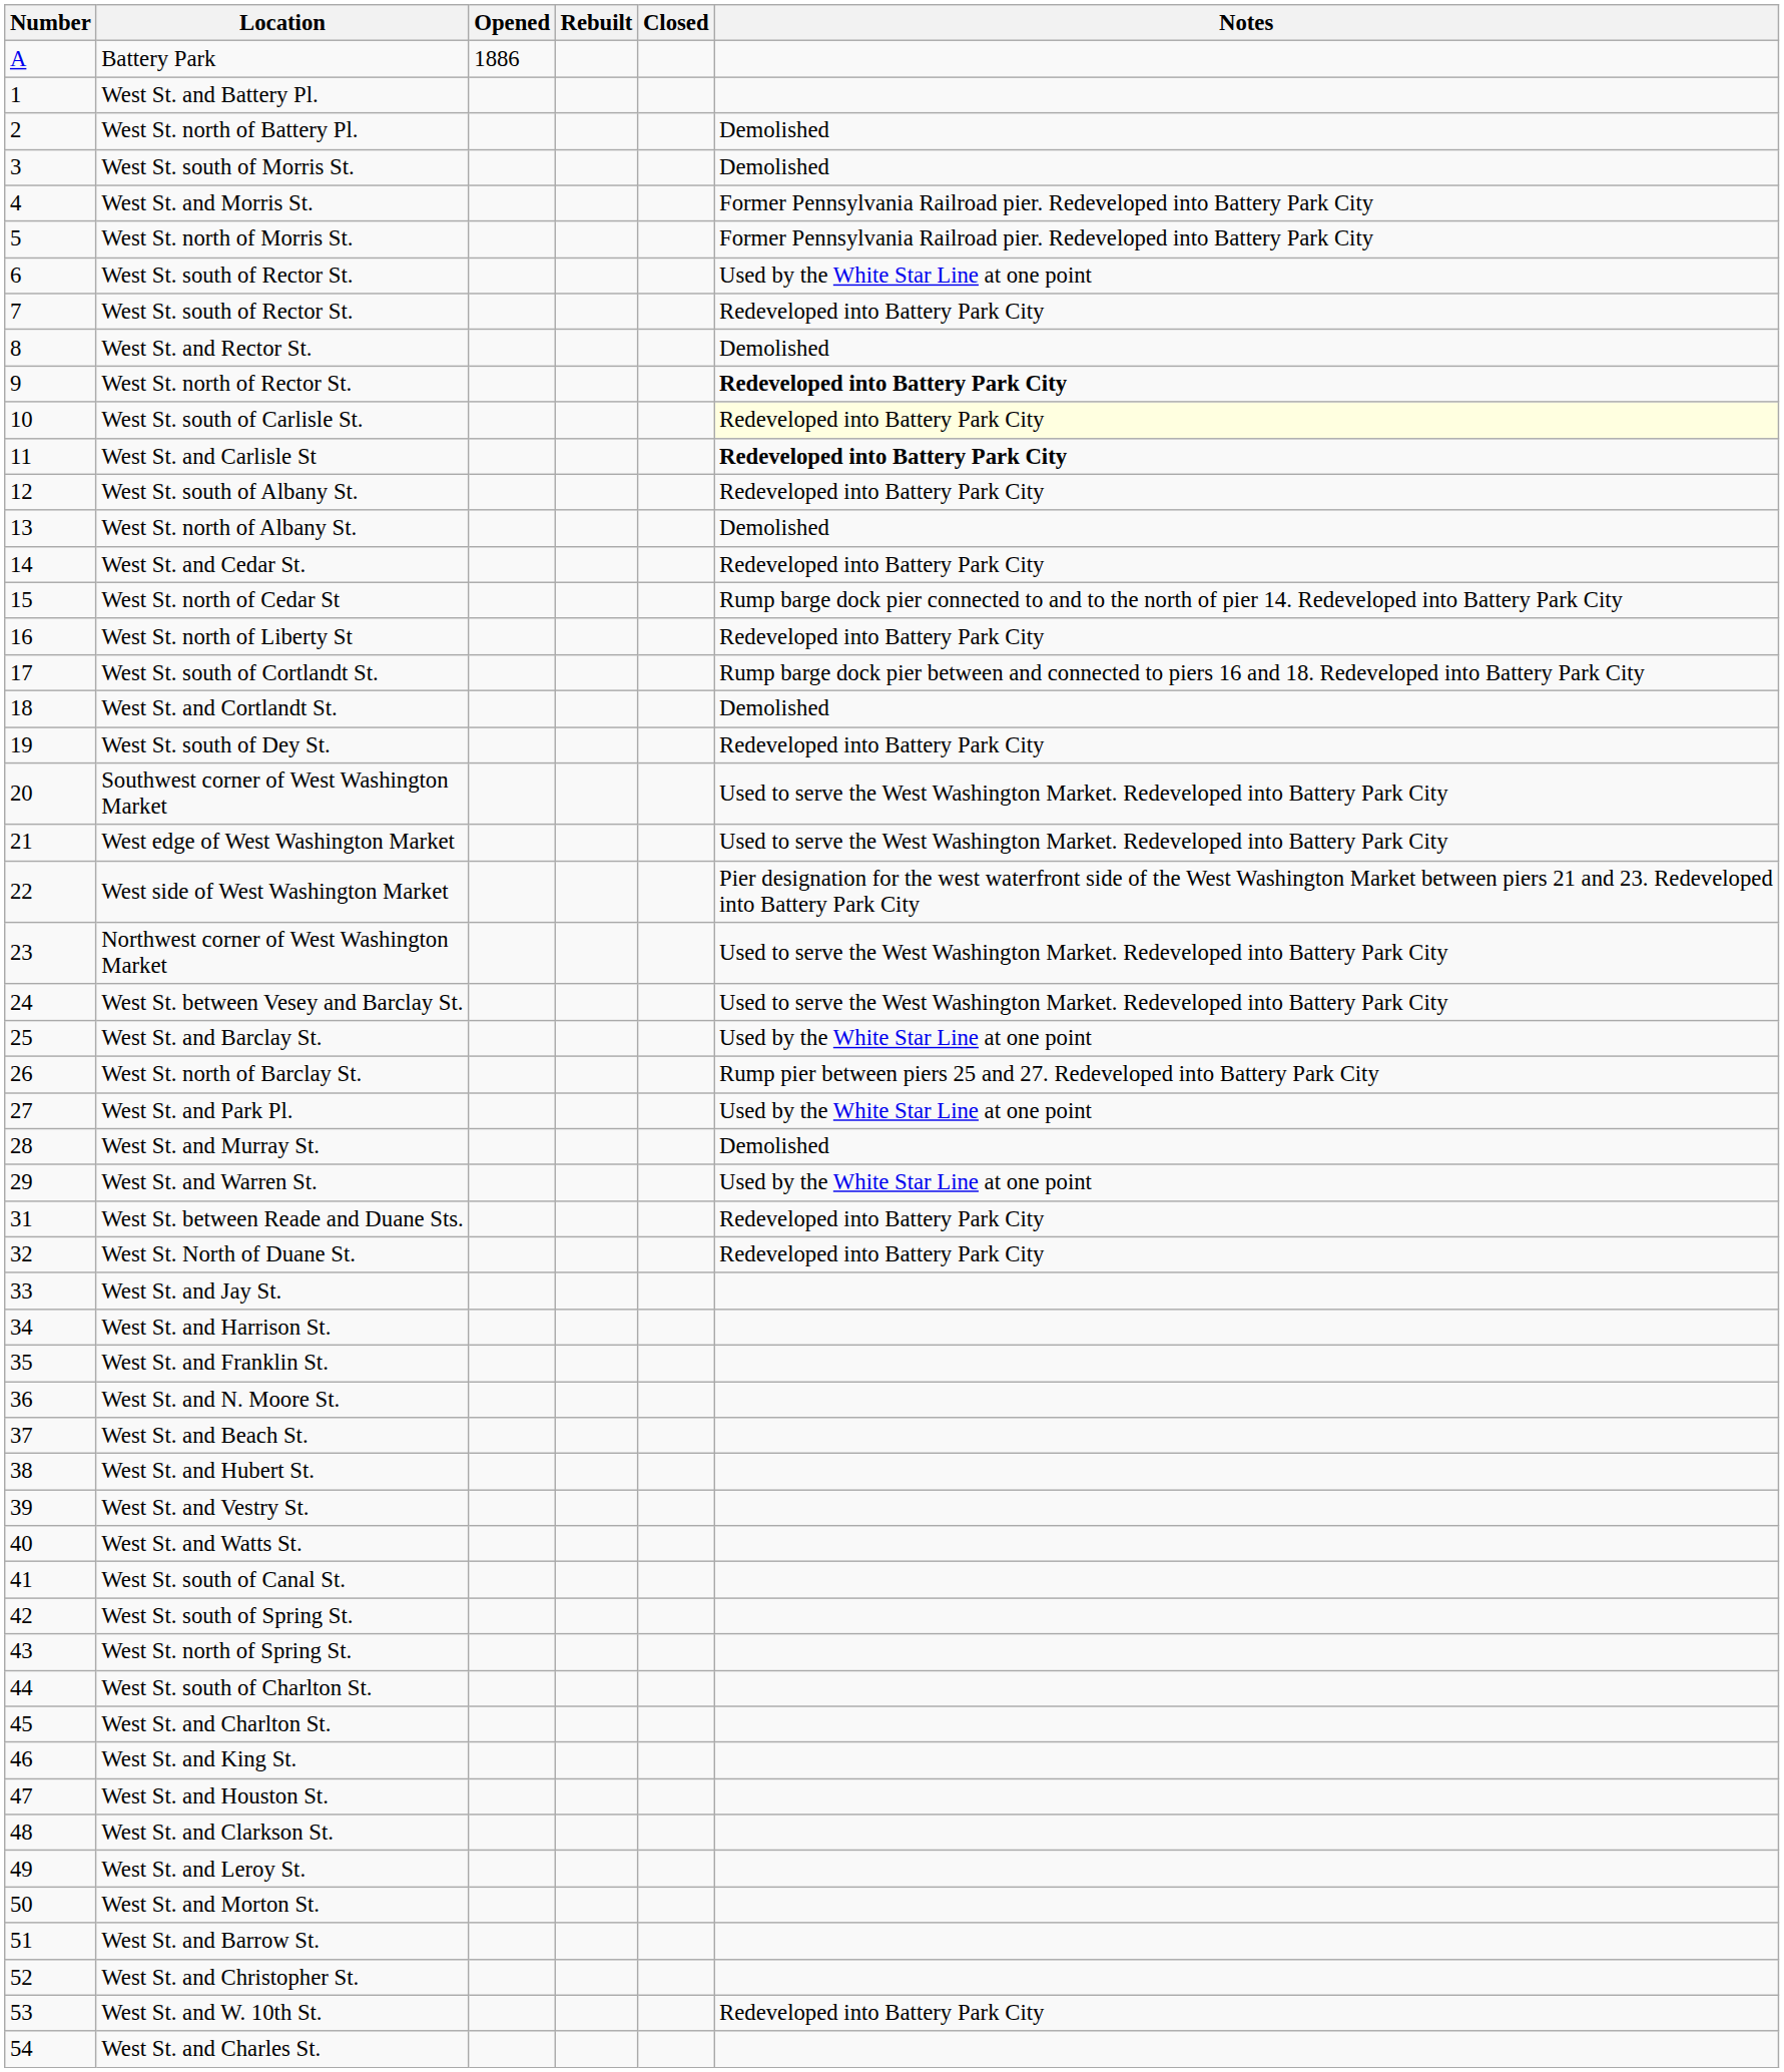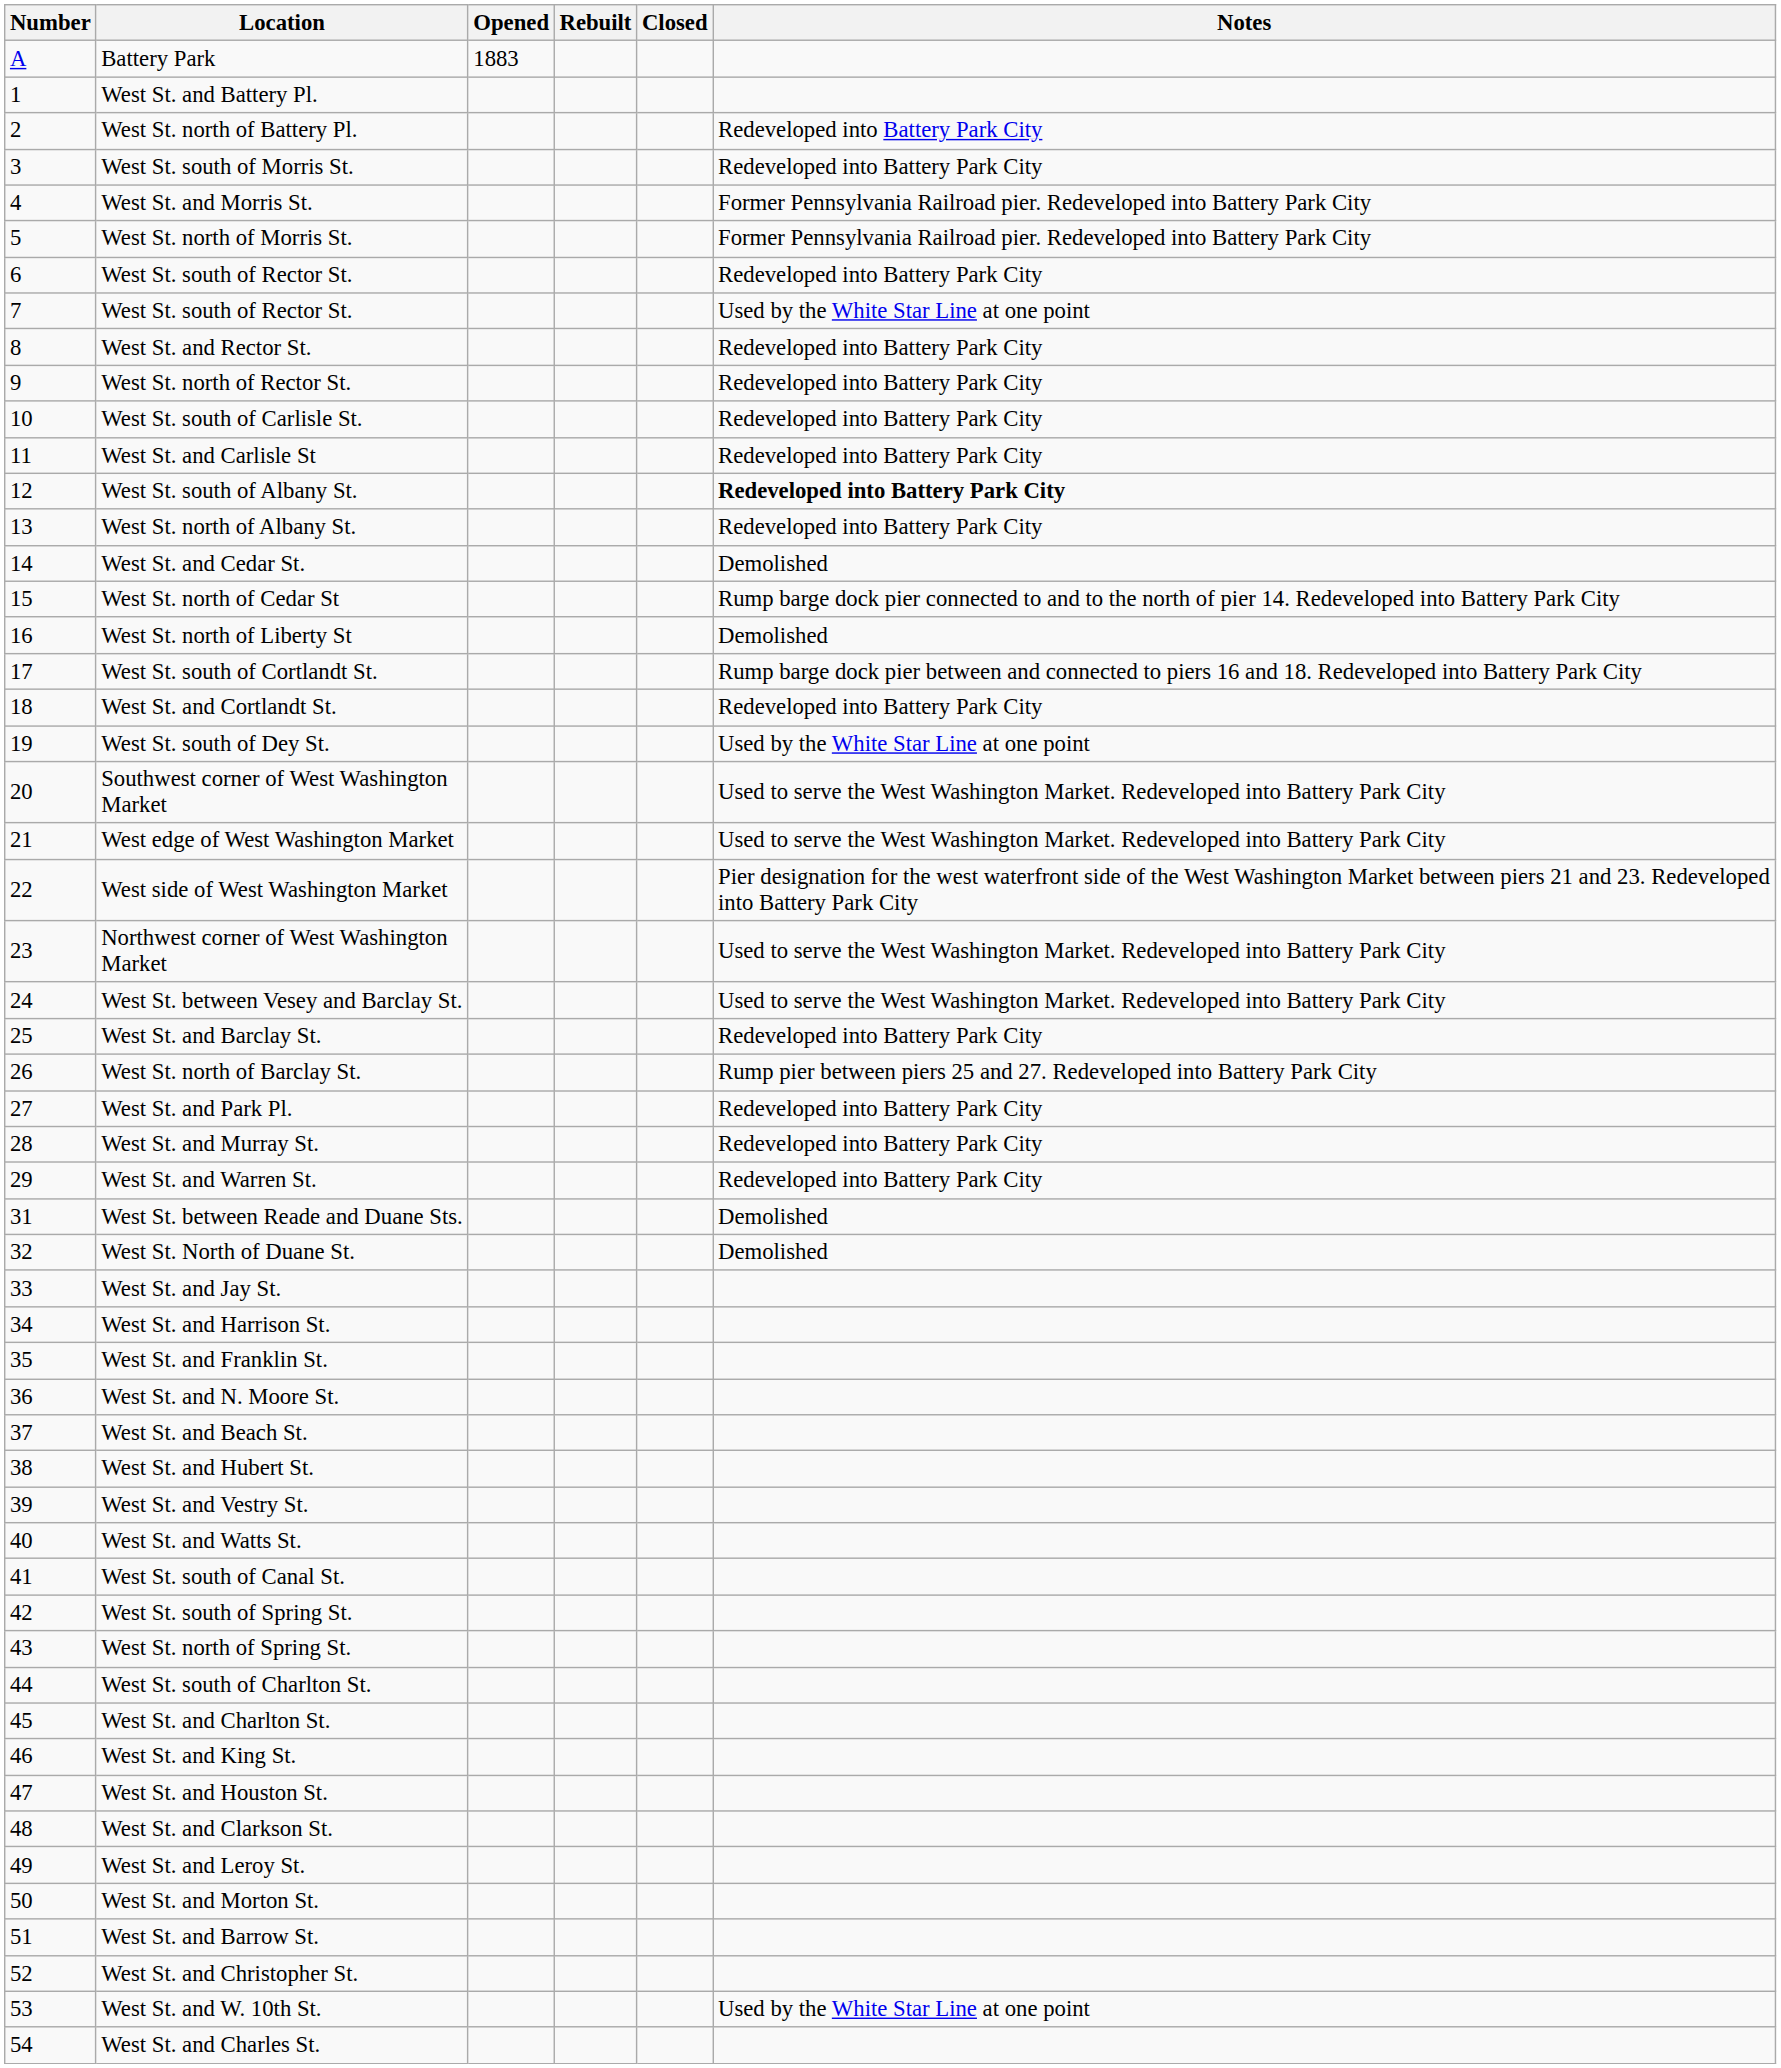 <table class="wikitable sortable plainrowheaders">
 <tr>
 <th scope="col">Number</th>
 <th scope="col">Location</th>
 <th scope="col">Opened</th>
 <th scope="col">Rebuilt</th>
 <th scope="col">Closed</th>
 <th scope="col">Notes</th>
 </tr>
 <tr>
 <td><a href='#'>A</a></td>
 <td>Battery Park</td>
-<td>1886</td>
+<td>1883</td>
 <td></td>
 <td></td>
 <td></td>
 </tr>
 <tr>
 <td>1</td>
 <td>West St. and Battery Pl.</td>
 <td></td>
 <td></td>
 <td></td>
 <td></td>
 </tr>
 <tr>
 <td>2</td>
 <td>West St. north of Battery Pl.</td>
 <td></td>
 <td></td>
 <td></td>
-<td>Demolished</td>
+<td>Redeveloped into <a href='#'>Battery Park City</a></td>
 </tr>
 <tr>
 <td>3</td>
 <td>West St. south of Morris St.</td>
 <td></td>
 <td></td>
 <td></td>
-<td>Demolished</td>
+<td>Redeveloped into Battery Park City</td>
 </tr>
 <tr>
 <td>4</td>
 <td>West St. and Morris St.</td>
 <td></td>
 <td></td>
 <td></td>
 <td>Former Pennsylvania Railroad pier. Redeveloped into Battery Park City</td>
 </tr>
 <tr>
 <td>5</td>
 <td>West St. north of Morris St.</td>
 <td></td>
 <td></td>
 <td></td>
 <td>Former Pennsylvania Railroad pier. Redeveloped into Battery Park City</td>
 </tr>
 <tr>
 <td>6</td>
 <td>West St. south of Rector St.</td>
 <td></td>
 <td></td>
 <td></td>
-<td>Used by the <a href='#'>White Star Line</a> at one point</td>
+<td>Redeveloped into Battery Park City</td>
 </tr>
 <tr>
 <td>7</td>
 <td>West St. south of Rector St.</td>
 <td></td>
 <td></td>
 <td></td>
-<td>Redeveloped into Battery Park City</td>
+<td>Used by the <a href='#'>White Star Line</a> at one point</td>
 </tr>
 <tr>
 <td>8</td>
 <td>West St. and Rector St.</td>
 <td></td>
 <td></td>
 <td></td>
-<td>Demolished</td>
+<td>Redeveloped into Battery Park City</td>
 </tr>
 <tr>
 <td>9</td>
 <td>West St. north of Rector St.</td>
 <td></td>
 <td></td>
 <td></td>
-<td><strong>Redeveloped into Battery Park City</strong></td>
+<td>Redeveloped into Battery Park City</td>
 </tr>
 <tr>
 <td>10</td>
 <td>West St. south of Carlisle St.</td>
 <td></td>
 <td></td>
 <td></td>
-<td style="background: lightyellow;">Redeveloped into Battery Park City</td>
+<td>Redeveloped into Battery Park City</td>
 </tr>
 <tr>
 <td>11</td>
 <td>West St. and Carlisle St</td>
 <td></td>
 <td></td>
 <td></td>
-<td><strong>Redeveloped into Battery Park City</strong></td>
+<td>Redeveloped into Battery Park City</td>
 </tr>
 <tr>
 <td>12</td>
 <td>West St. south of Albany St.</td>
 <td></td>
 <td></td>
 <td></td>
-<td>Redeveloped into Battery Park City</td>
+<td><strong>Redeveloped into Battery Park City</strong></td>
 </tr>
 <tr>
 <td>13</td>
 <td>West St. north of Albany St.</td>
 <td></td>
 <td></td>
 <td></td>
-<td>Demolished</td>
+<td>Redeveloped into Battery Park City</td>
 </tr>
 <tr>
 <td>14</td>
 <td>West St. and Cedar St.</td>
 <td></td>
 <td></td>
 <td></td>
-<td>Redeveloped into Battery Park City</td>
+<td>Demolished</td>
 </tr>
 <tr>
 <td>15</td>
 <td>West St. north of Cedar St</td>
 <td></td>
 <td></td>
 <td></td>
 <td>Rump barge dock pier connected to and to the north of pier 14. Redeveloped into Battery Park City</td>
 </tr>
 <tr>
 <td>16</td>
 <td>West St. north of Liberty St</td>
 <td></td>
 <td></td>
 <td></td>
-<td>Redeveloped into Battery Park City</td>
+<td>Demolished</td>
 </tr>
 <tr>
 <td>17</td>
 <td>West St. south of Cortlandt St.</td>
 <td></td>
 <td></td>
 <td></td>
 <td>Rump barge dock pier between and connected to piers 16 and 18. Redeveloped into Battery Park City</td>
 </tr>
 <tr>
 <td>18</td>
 <td>West St. and Cortlandt St.</td>
 <td></td>
 <td></td>
 <td></td>
-<td>Demolished</td>
+<td>Redeveloped into Battery Park City</td>
 </tr>
 <tr>
 <td>19</td>
 <td>West St. south of Dey St.</td>
 <td></td>
 <td></td>
 <td></td>
-<td>Redeveloped into Battery Park City</td>
+<td>Used by the <a href='#'>White Star Line</a> at one point</td>
 </tr>
 <tr>
 <td>20</td>
 <td>Southwest corner of West Washington Market</td>
 <td></td>
 <td></td>
 <td></td>
 <td>Used to serve the West Washington Market. Redeveloped into Battery Park City</td>
 </tr>
 <tr>
 <td>21</td>
 <td>West edge of West Washington Market</td>
 <td></td>
 <td></td>
 <td></td>
 <td>Used to serve the West Washington Market. Redeveloped into Battery Park City</td>
 </tr>
 <tr>
 <td>22</td>
 <td>West side of West Washington Market</td>
 <td></td>
 <td></td>
 <td></td>
 <td>Pier designation for the west waterfront side of the West Washington Market between piers 21 and 23. Redeveloped into Battery Park City</td>
 </tr>
 <tr>
 <td>23</td>
 <td>Northwest corner of West Washington Market</td>
 <td></td>
 <td></td>
 <td></td>
 <td>Used to serve the West Washington Market. Redeveloped into Battery Park City</td>
 </tr>
 <tr>
 <td>24</td>
 <td>West St. between Vesey and Barclay St.</td>
 <td></td>
 <td></td>
 <td></td>
 <td>Used to serve the West Washington Market. Redeveloped into Battery Park City</td>
 </tr>
 <tr>
 <td>25</td>
 <td>West St. and Barclay St.</td>
 <td></td>
 <td></td>
 <td></td>
-<td>Used by the <a href='#'>White Star Line</a> at one point</td>
+<td>Redeveloped into Battery Park City</td>
 </tr>
 <tr>
 <td>26</td>
 <td>West St. north of Barclay St.</td>
 <td></td>
 <td></td>
 <td></td>
 <td>Rump pier between piers 25 and 27. Redeveloped into Battery Park City</td>
 </tr>
 <tr>
 <td>27</td>
 <td>West St. and Park Pl.</td>
 <td></td>
 <td></td>
 <td></td>
-<td>Used by the <a href='#'>White Star Line</a> at one point</td>
+<td>Redeveloped into Battery Park City</td>
 </tr>
 <tr>
 <td>28</td>
 <td>West St. and Murray St.</td>
 <td></td>
 <td></td>
 <td></td>
-<td>Demolished</td>
+<td>Redeveloped into Battery Park City</td>
 </tr>
 <tr>
 <td>29</td>
 <td>West St. and Warren St.</td>
 <td></td>
 <td></td>
 <td></td>
-<td>Used by the <a href='#'>White Star Line</a> at one point</td>
+<td>Redeveloped into Battery Park City</td>
 </tr>
 <tr>
 <td>31</td>
 <td>West St. between Reade and Duane Sts.</td>
 <td></td>
 <td></td>
 <td></td>
-<td>Redeveloped into Battery Park City</td>
+<td>Demolished</td>
 </tr>
 <tr>
 <td>32</td>
 <td>West St. North of Duane St.</td>
 <td></td>
 <td></td>
 <td></td>
-<td>Redeveloped into Battery Park City</td>
+<td>Demolished</td>
 </tr>
 <tr>
 <td>33</td>
 <td>West St. and Jay St.</td>
 <td></td>
 <td></td>
 <td></td>
 <td></td>
 </tr>
 <tr>
 <td>34</td>
 <td>West St. and Harrison St.</td>
 <td></td>
 <td></td>
 <td></td>
 <td></td>
 </tr>
 <tr>
 <td>35</td>
 <td>West St. and Franklin St.</td>
 <td></td>
 <td></td>
 <td></td>
 <td></td>
 </tr>
 <tr>
 <td>36</td>
 <td>West St. and N. Moore St.</td>
 <td></td>
 <td></td>
 <td></td>
 <td></td>
 </tr>
 <tr>
 <td>37</td>
 <td>West St. and Beach St.</td>
 <td></td>
 <td></td>
 <td></td>
 <td></td>
 </tr>
 <tr>
 <td>38</td>
 <td>West St. and Hubert St.</td>
 <td></td>
 <td></td>
 <td></td>
 <td></td>
 </tr>
 <tr>
 <td>39</td>
 <td>West St. and Vestry St.</td>
 <td></td>
 <td></td>
 <td></td>
 <td></td>
 </tr>
 <tr>
 <td>40</td>
 <td>West St. and Watts St.</td>
 <td></td>
 <td></td>
 <td></td>
 <td></td>
 </tr>
 <tr>
 <td>41</td>
 <td>West St. south of Canal St.</td>
 <td></td>
 <td></td>
 <td></td>
 <td></td>
 </tr>
 <tr>
 <td>42</td>
 <td>West St. south of Spring St.</td>
 <td></td>
 <td></td>
 <td></td>
 <td></td>
 </tr>
 <tr>
 <td>43</td>
 <td>West St. north of Spring St.</td>
 <td></td>
 <td></td>
 <td></td>
 <td></td>
 </tr>
 <tr>
 <td>44</td>
 <td>West St. south of Charlton St.</td>
 <td></td>
 <td></td>
 <td></td>
 <td></td>
 </tr>
 <tr>
 <td>45</td>
 <td>West St. and Charlton St.</td>
 <td></td>
 <td></td>
 <td></td>
 <td></td>
 </tr>
 <tr>
 <td>46</td>
 <td>West St. and King St.</td>
 <td></td>
 <td></td>
 <td></td>
 <td></td>
 </tr>
 <tr>
 <td>47</td>
 <td>West St. and Houston St.</td>
 <td></td>
 <td></td>
 <td></td>
 <td></td>
 </tr>
 <tr>
 <td>48</td>
 <td>West St. and Clarkson St.</td>
 <td></td>
 <td></td>
 <td></td>
 <td></td>
 </tr>
 <tr>
 <td>49</td>
 <td>West St. and Leroy St.</td>
 <td></td>
 <td></td>
 <td></td>
 <td></td>
 </tr>
 <tr>
 <td>50</td>
 <td>West St. and Morton St.</td>
 <td></td>
 <td></td>
 <td></td>
 <td></td>
 </tr>
 <tr>
 <td>51</td>
 <td>West St. and Barrow St.</td>
 <td></td>
 <td></td>
 <td></td>
 <td></td>
 </tr>
 <tr>
 <td>52</td>
 <td>West St. and Christopher St.</td>
 <td></td>
 <td></td>
 <td></td>
 <td></td>
 </tr>
 <tr>
 <td>53</td>
 <td>West St. and W. 10th St.</td>
 <td></td>
 <td></td>
 <td></td>
-<td>Redeveloped into Battery Park City</td>
+<td>Used by the <a href='#'>White Star Line</a> at one point</td>
 </tr>
 <tr>
 <td>54</td>
 <td>West St. and Charles St.</td>
 <td></td>
 <td></td>
 <td></td>
 <td></td>
 </tr>
 </table>
